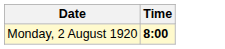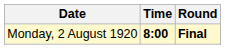 <table class="wikitable">
 <tr>
 <th>Date</th>
 <th>Time</th>
+<th>Round</th>
 </tr>
 <tr style=background:lemonchiffon>
 <td>Monday, 2 August 1920</td>
 <td><strong>8:00</strong></td>
+<td><strong>Final</strong></td>
 </tr>
 </table>
